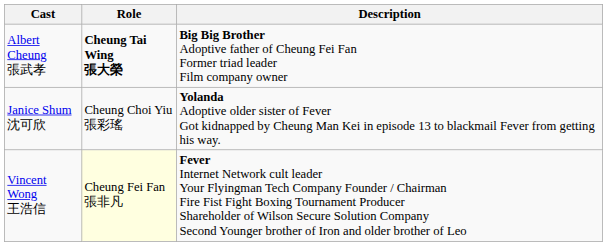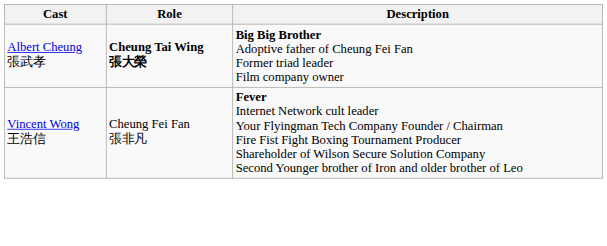 <table class="wikitable" width="60%">
 <tr>
 <th>Cast</th>
 <th>Role</th>
 <th>Description</th>
 </tr>
 <tr>
 <td><a href='#'>Albert Cheung</a> <br> 張武孝</td>
 <td><strong>Cheung Tai Wing <br> 張大榮</strong></td>
 <td><strong>Big Big Brother</strong> <br> Adoptive father of Cheung Fei Fan <br> Former triad leader <br> Film company owner</td>
 </tr>
 <tr>
-<td><a href='#'>Janice Shum</a> <br> 沈可欣</td>
-<td>Cheung Choi Yiu <br> 張彩瑤</td>
-<td><strong>Yolanda</strong> <br> Adoptive older sister of Fever <br> Got kidnapped by Cheung Man Kei in episode 13 to blackmail Fever from getting his way.</td>
-</tr>
-<tr>
 <td><a href='#'>Vincent Wong</a> <br> 王浩信</td>
-<td style="background: lightyellow;">Cheung Fei Fan <br> 張非凡</td>
+<td>Cheung Fei Fan <br> 張非凡</td>
 <td><strong>Fever</strong> <br>  Internet Network cult leader  <br> Your Flyingman Tech Company Founder / Chairman <br> Fire Fist Fight Boxing Tournament Producer <br> Shareholder of Wilson Secure Solution Company <br> Second Younger brother of Iron and older brother of Leo</td>
 </tr>
 </table>
